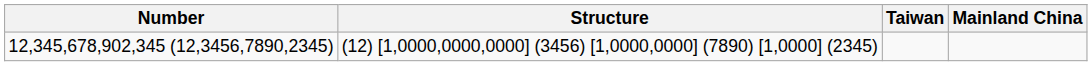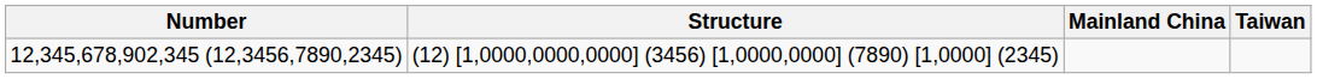 <table class="wikitable">
 <tr>
 <th>Number</th>
 <th>Structure</th>
+<th>Mainland China</th>
 <th>Taiwan</th>
-<th>Mainland China</th>
 </tr>
 <tr>
 <td>12,345,678,902,345 (12,3456,7890,2345)</td>
 <td>(12) [1,0000,0000,0000] (3456) [1,0000,0000] (7890) [1,0000] (2345)</td>
 <td></td>
 <td></td>
 </tr>
 </table>
